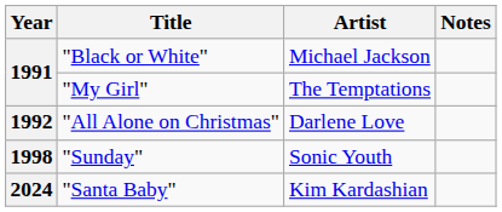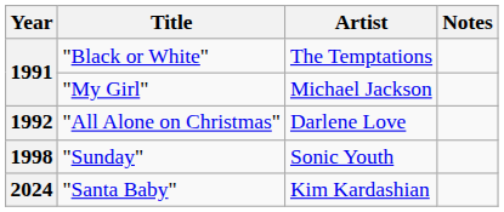 <table class="wikitable plainrowheaders">
 <tr>
 <th scope="col">Year</th>
 <th scope="col">Title</th>
 <th scope="col">Artist</th>
 <th scope="col">Notes</th>
 </tr>
 <tr>
 <th rowspan="2" scope="row">1991</th>
 <td>"<a href='#'>Black or White</a>"</td>
-<td><a href='#'>Michael Jackson</a></td>
+<td><a href='#'>The Temptations</a></td>
 <td></td>
 </tr>
 <tr>
 <td>"<a href='#'>My Girl</a>"</td>
-<td><a href='#'>The Temptations</a></td>
+<td><a href='#'>Michael Jackson</a></td>
 <td></td>
 </tr>
 <tr>
 <th scope="row">1992</th>
 <td>"<a href='#'>All Alone on Christmas</a>"</td>
 <td><a href='#'>Darlene Love</a></td>
 <td></td>
 </tr>
 <tr>
 <th scope="row">1998</th>
 <td>"<a href='#'>Sunday</a>"</td>
 <td><a href='#'>Sonic Youth</a></td>
 <td></td>
 </tr>
 <tr>
 <th scope="row">2024</th>
 <td>"<a href='#'>Santa Baby</a>"</td>
 <td><a href='#'>Kim Kardashian</a></td>
 <td></td>
 </tr>
 </table>
